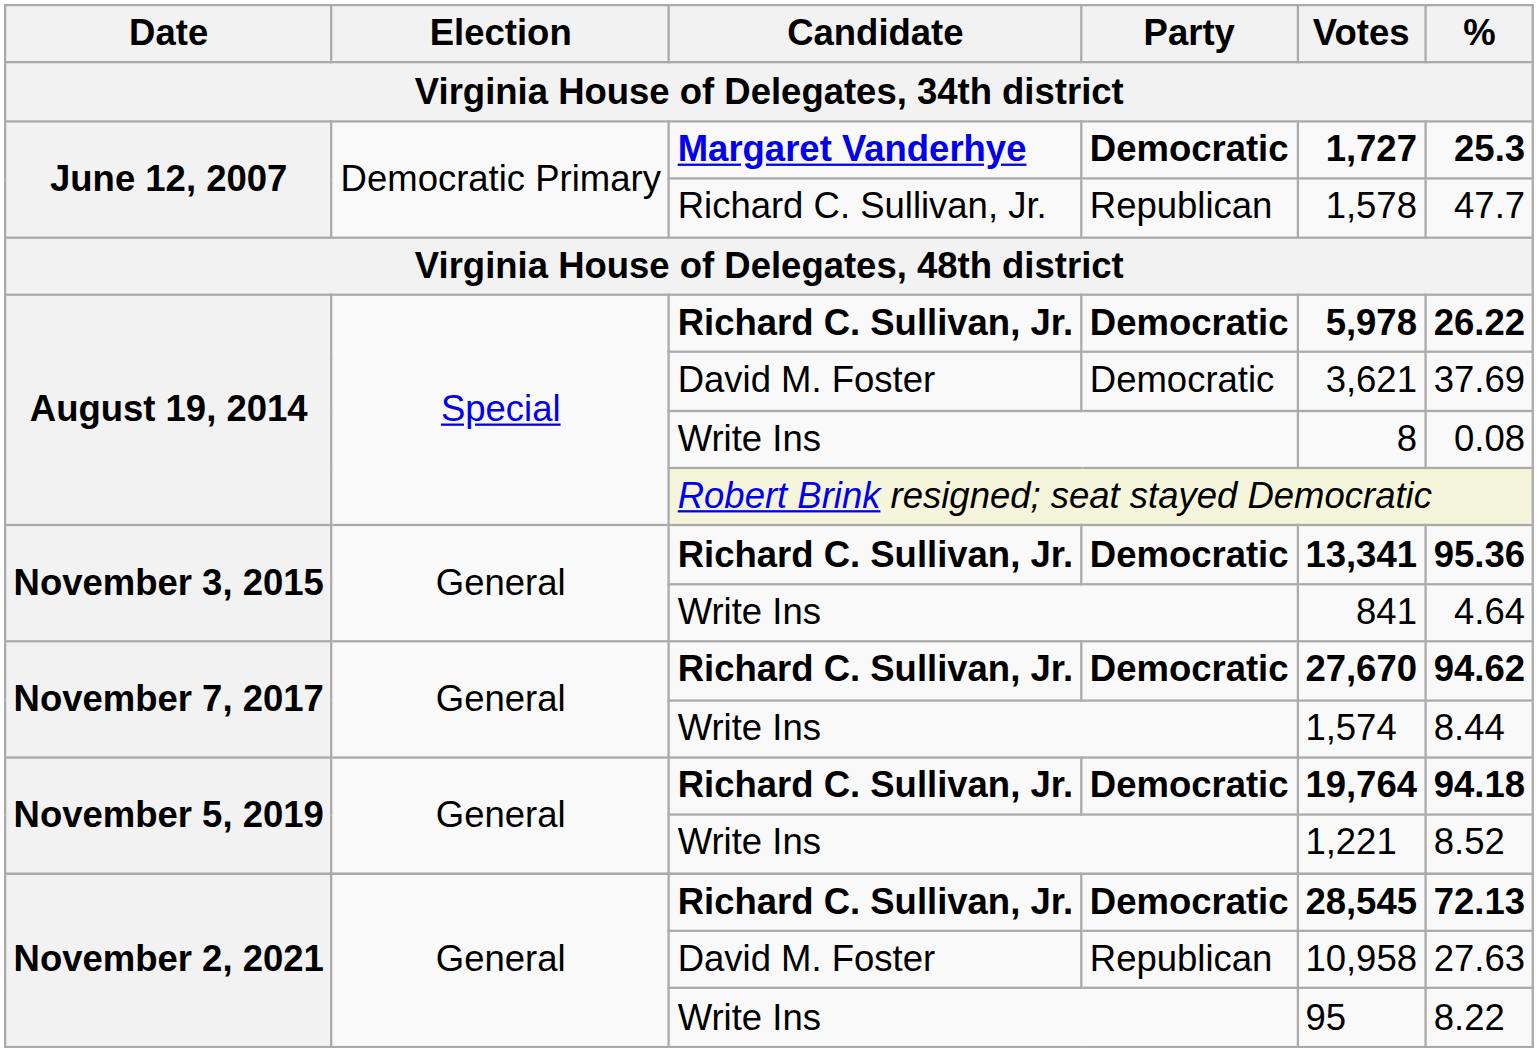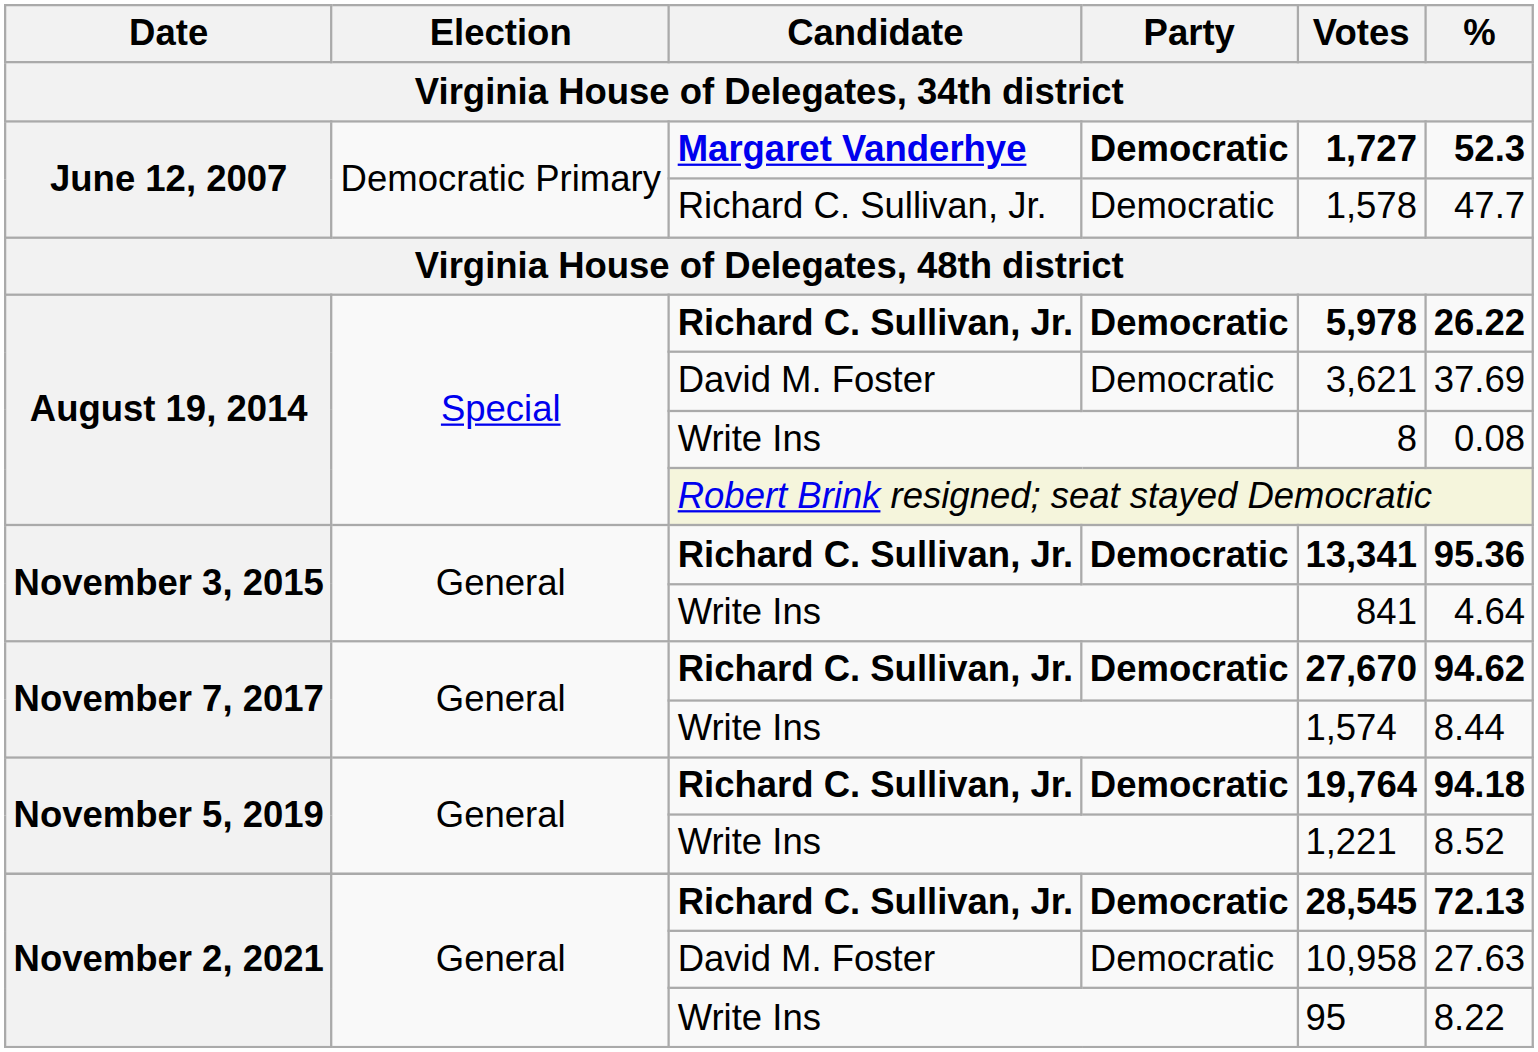 <table class="wikitable">
 <tr>
 <th>Date</th>
 <th>Election</th>
 <th>Candidate</th>
 <th>Party</th>
 <th>Votes</th>
 <th>%</th>
 </tr>
 <tr>
 <th colspan="6">Virginia House of Delegates, 34th district</th>
 </tr>
 <tr>
 <th rowspan="2">June 12, 2007</th>
 <td rowspan="2" align="center">Democratic Primary</td>
 <td><strong><a href='#'>Margaret Vanderhye</a></strong></td>
 <td><strong>Democratic</strong></td>
 <td align="right"><strong>1,727</strong></td>
-<td align="right"><strong>25.3</strong></td>
+<td align="right"><strong>52.3</strong></td>
 </tr>
 <tr>
 <td>Richard C. Sullivan, Jr.</td>
-<td>Republican</td>
+<td>Democratic</td>
 <td align="right">1,578</td>
 <td align="right">47.7</td>
 </tr>
 <tr>
 <th colspan="6">Virginia House of Delegates, 48th district</th>
 </tr>
 <tr>
 <th rowspan="4">August 19, 2014</th>
 <td rowspan="4" align="center"><a href='#'>Special</a></td>
 <td><strong>Richard C. Sullivan, Jr.</strong></td>
 <td><strong>Democratic</strong></td>
 <td align="right"><strong>5,978</strong></td>
 <td align="right"><strong>26.22</strong></td>
 </tr>
 <tr>
 <td>David M. Foster</td>
 <td>Democratic</td>
 <td align="right">3,621</td>
 <td align="right">37.69</td>
 </tr>
 <tr>
 <td colspan="2">Write Ins</td>
 <td align="right">8</td>
 <td align="right">0.08</td>
 </tr>
 <tr>
 <td colspan="4" style="background:Beige"><em><a href='#'>Robert Brink</a> resigned; seat stayed Democratic</em></td>
 </tr>
 <tr>
 <th rowspan="2">November 3, 2015</th>
 <td rowspan="2" align="center">General</td>
 <td><strong>Richard C. Sullivan, Jr.</strong></td>
 <td><strong>Democratic</strong></td>
 <td align="right"><strong>13,341</strong></td>
 <td align="right"><strong>95.36</strong></td>
 </tr>
 <tr>
 <td colspan="2">Write Ins</td>
 <td align="right">841</td>
 <td align="right">4.64</td>
 </tr>
 <tr>
 <th rowspan="2">November 7, 2017</th>
 <td rowspan="2" align="center">General</td>
 <td><strong>Richard C. Sullivan, Jr.</strong></td>
 <td><strong>Democratic</strong></td>
 <td><strong>27,670</strong></td>
 <td><strong>94.62</strong></td>
 </tr>
 <tr>
 <td colspan="2">Write Ins</td>
 <td>1,574</td>
 <td>8.44</td>
 </tr>
 <tr>
 <th rowspan="2">November 5, 2019</th>
 <td rowspan="2" align="center">General</td>
 <td><strong>Richard C. Sullivan, Jr.</strong></td>
 <td><strong>Democratic</strong></td>
 <td><strong>19,764</strong></td>
 <td><strong>94.18</strong></td>
 </tr>
 <tr>
 <td colspan="2">Write Ins</td>
 <td>1,221</td>
 <td>8.52</td>
 </tr>
 <tr>
 </tr>
 <tr>
 <th rowspan="3">November 2, 2021</th>
 <td rowspan="3" align="center">General</td>
 <td><strong>Richard C. Sullivan, Jr.</strong></td>
 <td><strong>Democratic</strong></td>
 <td align="right"><strong>28,545</strong></td>
 <td align="right"><strong>72.13</strong></td>
 </tr>
 <tr>
 <td>David M. Foster</td>
-<td>Republican</td>
+<td>Democratic</td>
 <td align="right">10,958</td>
 <td align="right">27.63</td>
 </tr>
 <tr>
 <td colspan="2">Write Ins</td>
 <td>95</td>
 <td>8.22</td>
 </tr>
 <tr>
 </tr>
 </table>
